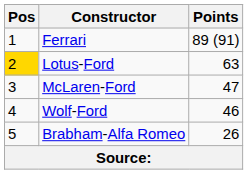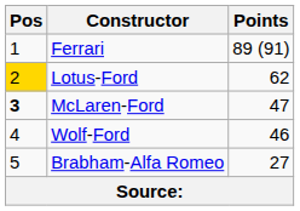 <table class="wikitable" style="font-size: 95%;">
 <tr>
 <th>Pos</th>
 <th>Constructor</th>
 <th>Points</th>
 </tr>
 <tr>
 <td>1</td>
 <td> <a href='#'>Ferrari</a></td>
 <td align="right">89 (91)</td>
 </tr>
 <tr>
 <td style="background: gold;">2</td>
 <td> <a href='#'>Lotus</a>-<a href='#'>Ford</a></td>
-<td align="right">63</td>
+<td align="right">62</td>
 </tr>
 <tr>
-<td>3</td>
+<td><strong>3</strong></td>
 <td> <a href='#'>McLaren</a>-<a href='#'>Ford</a></td>
 <td align="right">47</td>
 </tr>
 <tr>
 <td>4</td>
 <td> <a href='#'>Wolf</a>-<a href='#'>Ford</a></td>
 <td align="right">46</td>
 </tr>
 <tr>
 <td>5</td>
 <td> <a href='#'>Brabham</a>-<a href='#'>Alfa Romeo</a></td>
-<td align="right">26</td>
+<td align="right">27</td>
 </tr>
 <tr>
 <th colspan=4>Source:</th>
 </tr>
 </table>
